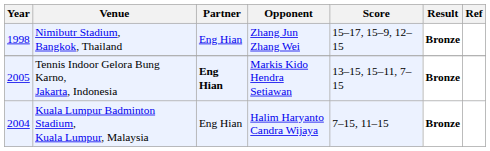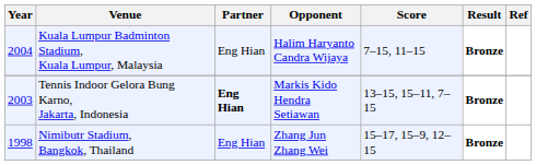 <table class="sortable wikitable" style="font-size: 90%">
 <tr>
 <th>Year</th>
 <th>Venue</th>
 <th>Partner</th>
 <th>Opponent</th>
 <th>Score</th>
 <th>Result</th>
 <th>Ref</th>
 </tr>
 <tr style="background:#ECF2FF">
+<td align="center"><a href='#'>2004</a></td>
+<td align="left"><a href='#'>Kuala Lumpur Badminton Stadium</a>,<br><a href='#'>Kuala Lumpur</a>, Malaysia</td>
+<td align="left"> Eng Hian</td>
+<td align="left"> <a href='#'>Halim Haryanto</a><br> <a href='#'>Candra Wijaya</a></td>
+<td align="left">7–15, 11–15</td>
+<td style="text-align:left; background:white"> <strong>Bronze</strong></td>
+<td style="text-align:center; background:white"></td>
+</tr>
+<tr>
+</tr>
+<tr style="background:#ECF2FF">
+<td align="center"><a href='#'>2003</a></td>
+<td align="left">Tennis Indoor Gelora Bung Karno,<br><a href='#'>Jakarta</a>, Indonesia</td>
+<td align="left"><strong> Eng Hian</strong></td>
+<td align="left"> <a href='#'>Markis Kido</a><br> <a href='#'>Hendra Setiawan</a></td>
+<td align="left">13–15, 15–11, 7–15</td>
+<td style="text-align:left; background:white"> <strong>Bronze</strong></td>
+<td style="text-align:center; background:white"></td>
+</tr>
+<tr style="background:#ECF2FF">
 <td align="center"><a href='#'>1998</a></td>
 <td align="left"><a href='#'>Nimibutr Stadium</a>,<br><a href='#'>Bangkok</a>, Thailand</td>
 <td align="left"> <a href='#'>Eng Hian</a></td>
 <td align="left"> <a href='#'>Zhang Jun</a><br> <a href='#'>Zhang Wei</a></td>
 <td align="left">15–17, 15–9, 12–15</td>
 <td style="text-align:left; background:white"> <strong>Bronze</strong></td>
 <td style="text-align:center; background:white"></td>
 </tr>
-<tr>
-</tr>
-<tr style="background:#ECF2FF">
-<td align="center"><a href='#'>2005</a></td>
-<td align="left">Tennis Indoor Gelora Bung Karno,<br><a href='#'>Jakarta</a>, Indonesia</td>
-<td align="left"><strong> Eng Hian</strong></td>
-<td align="left"> <a href='#'>Markis Kido</a><br> <a href='#'>Hendra Setiawan</a></td>
-<td align="left">13–15, 15–11, 7–15</td>
-<td style="text-align:left; background:white"> <strong>Bronze</strong></td>
-<td style="text-align:center; background:white"></td>
-</tr>
-<tr style="background:#ECF2FF">
-<td align="center"><a href='#'>2004</a></td>
-<td align="left"><a href='#'>Kuala Lumpur Badminton Stadium</a>,<br><a href='#'>Kuala Lumpur</a>, Malaysia</td>
-<td align="left"> Eng Hian</td>
-<td align="left"> <a href='#'>Halim Haryanto</a><br> <a href='#'>Candra Wijaya</a></td>
-<td align="left">7–15, 11–15</td>
-<td style="text-align:left; background:white"> <strong>Bronze</strong></td>
-<td style="text-align:center; background:white"></td>
-</tr>
 </table>
